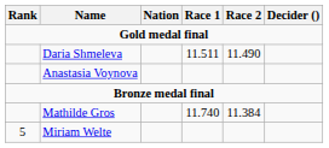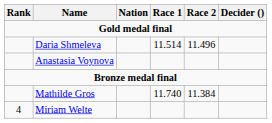 <table class="wikitable" style="text-align:center">
 <tr>
 <th>Rank</th>
 <th>Name</th>
 <th>Nation</th>
 <th>Race 1</th>
 <th>Race 2</th>
 <th>Decider ()</th>
 </tr>
 <tr>
 <td colspan="6"><strong>Gold medal final</strong></td>
 </tr>
 <tr>
 <td></td>
 <td align=left><a href='#'>Daria Shmeleva</a></td>
 <td align=left></td>
-<td>11.511</td>
-<td>11.490</td>
+<td>11.514</td>
+<td>11.496</td>
 <td></td>
 </tr>
 <tr>
 <td></td>
 <td align=left><a href='#'>Anastasia Voynova</a></td>
 <td align=left></td>
 <td></td>
 <td></td>
 <td></td>
 </tr>
 <tr>
 <td colspan=6><strong>Bronze medal final</strong></td>
 </tr>
 <tr>
 <td></td>
 <td align=left><a href='#'>Mathilde Gros</a></td>
 <td align=left></td>
 <td>11.740</td>
 <td>11.384</td>
 <td></td>
 </tr>
 <tr>
-<td>5</td>
+<td>4</td>
 <td align=left><a href='#'>Miriam Welte</a></td>
 <td align=left></td>
 <td></td>
 <td></td>
 <td></td>
 </tr>
 </table>
